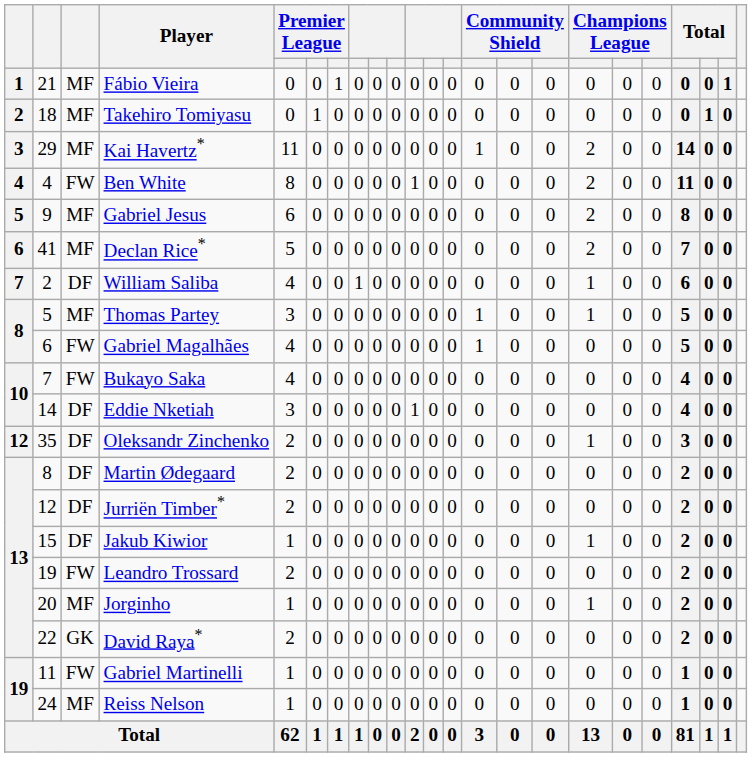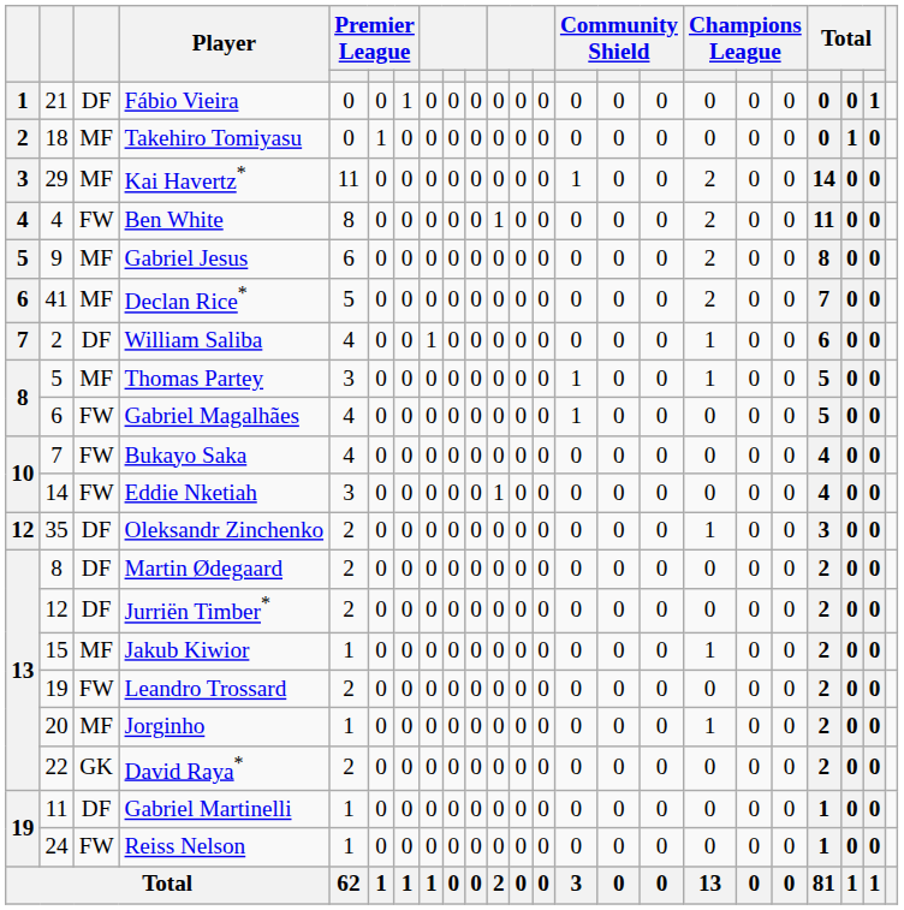 <table class="wikitable sortable" style="text-align:center; font-size:85%;">
 <tr>
 <th rowspan="2"></th>
 <th rowspan="2"></th>
 <th rowspan="2"></th>
 <th rowspan="2">Player</th>
 <th colspan="3"><a href='#'>Premier<br>League</a></th>
 <th colspan="3"></th>
 <th colspan="3"></th>
 <th colspan="3"><a href='#'>Community<br>Shield</a></th>
 <th colspan="3"><a href='#'>Champions<br>League</a></th>
 <th colspan="3">Total</th>
 <th rowspan="2" class="unsortable"></th>
 </tr>
 <tr>
 <th></th>
 <th></th>
 <th></th>
 <th></th>
 <th></th>
 <th></th>
 <th></th>
 <th></th>
 <th></th>
 <th></th>
 <th></th>
 <th></th>
 <th></th>
 <th></th>
 <th></th>
 <th></th>
 <th></th>
 <th></th>
 </tr>
 <tr>
 <th>1</th>
 <td>21</td>
-<td>MF</td>
+<td>DF</td>
 <td style="text-align:left;" data-sort-value="Viei"> <a href='#'>Fábio Vieira</a><br></td>
 <td>0</td>
 <td>0</td>
 <td>1<br></td>
 <td>0</td>
 <td>0</td>
 <td>0<br></td>
 <td>0</td>
 <td>0</td>
 <td>0<br></td>
 <td>0</td>
 <td>0</td>
 <td>0<br></td>
 <td>0</td>
 <td>0</td>
 <td>0<br></td>
 <th>0</th>
 <th>0</th>
 <th>1</th>
 <td></td>
 </tr>
 <tr>
 <th>2</th>
 <td>18</td>
 <td>MF</td>
 <td style="text-align:left;" data-sort-value="Tomi"> <a href='#'>Takehiro Tomiyasu</a><br></td>
 <td>0</td>
 <td>1</td>
 <td>0<br></td>
 <td>0</td>
 <td>0</td>
 <td>0<br></td>
 <td>0</td>
 <td>0</td>
 <td>0<br></td>
 <td>0</td>
 <td>0</td>
 <td>0<br></td>
 <td>0</td>
 <td>0</td>
 <td>0<br></td>
 <th>0</th>
 <th>1</th>
 <th>0</th>
 <td></td>
 </tr>
 <tr>
 <th>3</th>
 <td>29</td>
 <td>MF</td>
 <td style="text-align:left;" data-sort-value="Have"> <a href='#'>Kai Havertz</a><sup>*</sup><br></td>
 <td>11</td>
 <td>0</td>
 <td>0<br></td>
 <td>0</td>
 <td>0</td>
 <td>0<br></td>
 <td>0</td>
 <td>0</td>
 <td>0<br></td>
 <td>1</td>
 <td>0</td>
 <td>0<br></td>
 <td>2</td>
 <td>0</td>
 <td>0<br></td>
 <th>14</th>
 <th>0</th>
 <th>0</th>
 <td></td>
 </tr>
 <tr>
 <th>4</th>
 <td>4</td>
 <td>FW</td>
 <td style="text-align:left;" data-sort-value="Whit"> <a href='#'>Ben White</a><br></td>
 <td>8</td>
 <td>0</td>
 <td>0<br></td>
 <td>0</td>
 <td>0</td>
 <td>0<br></td>
 <td>1</td>
 <td>0</td>
 <td>0<br></td>
 <td>0</td>
 <td>0</td>
 <td>0<br></td>
 <td>2</td>
 <td>0</td>
 <td>0<br></td>
 <th>11</th>
 <th>0</th>
 <th>0</th>
 <td></td>
 </tr>
 <tr>
 <th>5</th>
 <td>9</td>
 <td>MF</td>
 <td style="text-align:left;" data-sort-value="Jesu"> <a href='#'>Gabriel Jesus</a><br></td>
 <td>6</td>
 <td>0</td>
 <td>0<br></td>
 <td>0</td>
 <td>0</td>
 <td>0<br></td>
 <td>0</td>
 <td>0</td>
 <td>0<br></td>
 <td>0</td>
 <td>0</td>
 <td>0<br></td>
 <td>2</td>
 <td>0</td>
 <td>0<br></td>
 <th>8</th>
 <th>0</th>
 <th>0</th>
 <td></td>
 </tr>
 <tr>
 <th>6</th>
 <td>41</td>
 <td>MF</td>
 <td style="text-align:left;" data-sort-value="Rice"> <a href='#'>Declan Rice</a><sup>*</sup><br></td>
 <td>5</td>
 <td>0</td>
 <td>0<br></td>
 <td>0</td>
 <td>0</td>
 <td>0<br></td>
 <td>0</td>
 <td>0</td>
 <td>0<br></td>
 <td>0</td>
 <td>0</td>
 <td>0<br></td>
 <td>2</td>
 <td>0</td>
 <td>0<br></td>
 <th>7</th>
 <th>0</th>
 <th>0</th>
 <td></td>
 </tr>
 <tr>
 <th>7</th>
 <td>2</td>
 <td>DF</td>
 <td style="text-align:left;" data-sort-value="Sali"> <a href='#'>William Saliba</a><br></td>
 <td>4</td>
 <td>0</td>
 <td>0<br></td>
 <td>1</td>
 <td>0</td>
 <td>0<br></td>
 <td>0</td>
 <td>0</td>
 <td>0<br></td>
 <td>0</td>
 <td>0</td>
 <td>0<br></td>
 <td>1</td>
 <td>0</td>
 <td>0<br></td>
 <th>6</th>
 <th>0</th>
 <th>0</th>
 <td></td>
 </tr>
 <tr>
 <th rowspan="2">8</th>
 <td>5</td>
 <td>MF</td>
 <td style="text-align:left;" data-sort-value="Part"> <a href='#'>Thomas Partey</a><br></td>
 <td>3</td>
 <td>0</td>
 <td>0<br></td>
 <td>0</td>
 <td>0</td>
 <td>0<br></td>
 <td>0</td>
 <td>0</td>
 <td>0<br></td>
 <td>1</td>
 <td>0</td>
 <td>0<br></td>
 <td>1</td>
 <td>0</td>
 <td>0<br></td>
 <th>5</th>
 <th>0</th>
 <th>0</th>
 <td></td>
 </tr>
 <tr>
 <td>6</td>
 <td>FW</td>
 <td style="text-align:left;" data-sort-value="Maga"> <a href='#'>Gabriel Magalhães</a><br></td>
 <td>4</td>
 <td>0</td>
 <td>0<br></td>
 <td>0</td>
 <td>0</td>
 <td>0<br></td>
 <td>0</td>
 <td>0</td>
 <td>0<br></td>
 <td>1</td>
 <td>0</td>
 <td>0<br></td>
 <td>0</td>
 <td>0</td>
 <td>0<br></td>
 <th>5</th>
 <th>0</th>
 <th>0</th>
 <td></td>
 </tr>
 <tr>
 <th rowspan="2">10</th>
 <td>7</td>
 <td>FW</td>
 <td style="text-align:left;" data-sort-value="Saka"> <a href='#'>Bukayo Saka</a><br></td>
 <td>4</td>
 <td>0</td>
 <td>0<br></td>
 <td>0</td>
 <td>0</td>
 <td>0<br></td>
 <td>0</td>
 <td>0</td>
 <td>0<br></td>
 <td>0</td>
 <td>0</td>
 <td>0<br></td>
 <td>0</td>
 <td>0</td>
 <td>0<br></td>
 <th>4</th>
 <th>0</th>
 <th>0</th>
 <td></td>
 </tr>
 <tr>
 <td>14</td>
-<td>DF</td>
+<td>FW</td>
 <td style="text-align:left;" data-sort-value="Nket"> <a href='#'>Eddie Nketiah</a><br></td>
 <td>3</td>
 <td>0</td>
 <td>0<br></td>
 <td>0</td>
 <td>0</td>
 <td>0<br></td>
 <td>1</td>
 <td>0</td>
 <td>0<br></td>
 <td>0</td>
 <td>0</td>
 <td>0<br></td>
 <td>0</td>
 <td>0</td>
 <td>0<br></td>
 <th>4</th>
 <th>0</th>
 <th>0</th>
 <td></td>
 </tr>
 <tr>
 <th>12</th>
 <td>35</td>
 <td>DF</td>
 <td style="text-align:left;" data-sort-value="Zinc"> <a href='#'>Oleksandr Zinchenko</a><br></td>
 <td>2</td>
 <td>0</td>
 <td>0<br></td>
 <td>0</td>
 <td>0</td>
 <td>0<br></td>
 <td>0</td>
 <td>0</td>
 <td>0<br></td>
 <td>0</td>
 <td>0</td>
 <td>0<br></td>
 <td>1</td>
 <td>0</td>
 <td>0<br></td>
 <th>3</th>
 <th>0</th>
 <th>0</th>
 <td></td>
 </tr>
 <tr>
 <th rowspan="6">13</th>
 <td>8</td>
 <td>DF</td>
 <td style="text-align:left;" data-sort-value="Odeg"> <a href='#'>Martin Ødegaard</a><br></td>
 <td>2</td>
 <td>0</td>
 <td>0<br></td>
 <td>0</td>
 <td>0</td>
 <td>0<br></td>
 <td>0</td>
 <td>0</td>
 <td>0<br></td>
 <td>0</td>
 <td>0</td>
 <td>0<br></td>
 <td>0</td>
 <td>0</td>
 <td>0<br></td>
 <th>2</th>
 <th>0</th>
 <th>0</th>
 <td></td>
 </tr>
 <tr>
 <td>12</td>
 <td>DF</td>
 <td style="text-align:left;" data-sort-value="Timb"> <a href='#'>Jurriën Timber</a><sup>*</sup><br></td>
 <td>2</td>
 <td>0</td>
 <td>0<br></td>
 <td>0</td>
 <td>0</td>
 <td>0<br></td>
 <td>0</td>
 <td>0</td>
 <td>0<br></td>
 <td>0</td>
 <td>0</td>
 <td>0<br></td>
 <td>0</td>
 <td>0</td>
 <td>0<br></td>
 <th>2</th>
 <th>0</th>
 <th>0</th>
 <td></td>
 </tr>
 <tr>
 <td>15</td>
-<td>DF</td>
+<td>MF</td>
 <td style="text-align:left;" data-sort-value="Kiwi"> <a href='#'>Jakub Kiwior</a><br></td>
 <td>1</td>
 <td>0</td>
 <td>0<br></td>
 <td>0</td>
 <td>0</td>
 <td>0<br></td>
 <td>0</td>
 <td>0</td>
 <td>0<br></td>
 <td>0</td>
 <td>0</td>
 <td>0<br></td>
 <td>1</td>
 <td>0</td>
 <td>0<br></td>
 <th>2</th>
 <th>0</th>
 <th>0</th>
 <td></td>
 </tr>
 <tr>
 <td>19</td>
 <td>FW</td>
 <td style="text-align:left;" data-sort-value="Tros"> <a href='#'>Leandro Trossard</a><br></td>
 <td>2</td>
 <td>0</td>
 <td>0<br></td>
 <td>0</td>
 <td>0</td>
 <td>0<br></td>
 <td>0</td>
 <td>0</td>
 <td>0<br></td>
 <td>0</td>
 <td>0</td>
 <td>0<br></td>
 <td>0</td>
 <td>0</td>
 <td>0<br></td>
 <th>2</th>
 <th>0</th>
 <th>0</th>
 <td></td>
 </tr>
 <tr>
 <td>20</td>
 <td>MF</td>
 <td style="text-align:left;" data-sort-value="Jorg"> <a href='#'>Jorginho</a><br></td>
 <td>1</td>
 <td>0</td>
 <td>0<br></td>
 <td>0</td>
 <td>0</td>
 <td>0<br></td>
 <td>0</td>
 <td>0</td>
 <td>0<br></td>
 <td>0</td>
 <td>0</td>
 <td>0<br></td>
 <td>1</td>
 <td>0</td>
 <td>0<br></td>
 <th>2</th>
 <th>0</th>
 <th>0</th>
 <td></td>
 </tr>
 <tr>
 <td>22</td>
 <td>GK</td>
 <td style="text-align:left;" data-sort-value="Raya"> <a href='#'>David Raya</a><sup>*</sup><br></td>
 <td>2</td>
 <td>0</td>
 <td>0<br></td>
 <td>0</td>
 <td>0</td>
 <td>0<br></td>
 <td>0</td>
 <td>0</td>
 <td>0<br></td>
 <td>0</td>
 <td>0</td>
 <td>0<br></td>
 <td>0</td>
 <td>0</td>
 <td>0<br></td>
 <th>2</th>
 <th>0</th>
 <th>0</th>
 <td></td>
 </tr>
 <tr>
 <th rowspan="2">19</th>
 <td>11</td>
-<td>FW</td>
+<td>DF</td>
 <td style="text-align:left;" data-sort-value="Mart"> <a href='#'>Gabriel Martinelli</a><br></td>
 <td>1</td>
 <td>0</td>
 <td>0<br></td>
 <td>0</td>
 <td>0</td>
 <td>0<br></td>
 <td>0</td>
 <td>0</td>
 <td>0<br></td>
 <td>0</td>
 <td>0</td>
 <td>0<br></td>
 <td>0</td>
 <td>0</td>
 <td>0<br></td>
 <th>1</th>
 <th>0</th>
 <th>0</th>
 <td></td>
 </tr>
 <tr>
 <td>24</td>
-<td>MF</td>
+<td>FW</td>
 <td style="text-align:left;" data-sort-value="Nels"> <a href='#'>Reiss Nelson</a><br></td>
 <td>1</td>
 <td>0</td>
 <td>0<br></td>
 <td>0</td>
 <td>0</td>
 <td>0<br></td>
 <td>0</td>
 <td>0</td>
 <td>0<br></td>
 <td>0</td>
 <td>0</td>
 <td>0<br></td>
 <td>0</td>
 <td>0</td>
 <td>0<br></td>
 <th>1</th>
 <th>0</th>
 <th>0</th>
 <td></td>
 </tr>
 <tr>
 <th colspan="4">Total<br></th>
 <th>62</th>
 <th>1</th>
 <th>1<br></th>
 <th>1</th>
 <th>0</th>
 <th>0<br></th>
 <th>2</th>
 <th>0</th>
 <th>0<br></th>
 <th>3</th>
 <th>0</th>
 <th>0<br></th>
 <th>13</th>
 <th>0</th>
 <th>0<br></th>
 <th>81</th>
 <th>1</th>
 <th>1</th>
 <th></th>
 </tr>
 </table>
